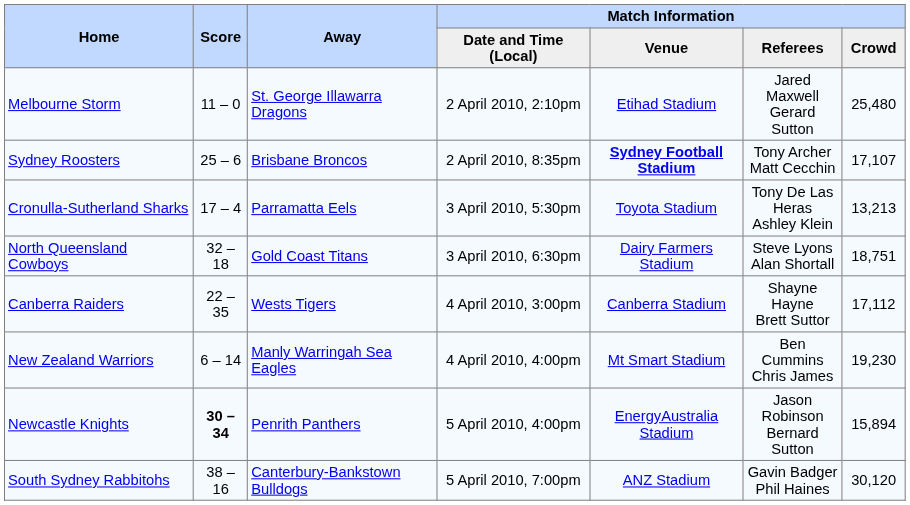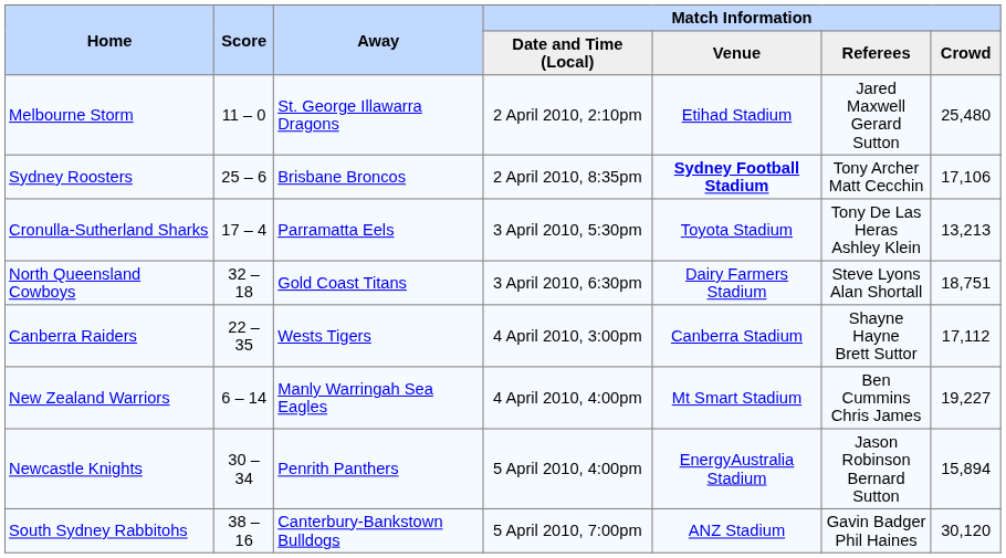 <table border="1" cellpadding="3" cellspacing="0" style="border-collapse:collapse; font-size:90%; width:100%">
 <tr style="background:#c1d8ff;">
 <th rowspan="2" style="width:21%;">Home</th>
 <th rowspan="2" style="width:6%;">Score</th>
 <th rowspan="2" style="width:21%;">Away</th>
 <th colspan=6>Match Information</th>
 </tr>
 <tr style="background:#efefef;">
 <th width=17%>Date and Time (Local)</th>
 <th width=17%>Venue</th>
 <th width=11%>Referees</th>
 <th width=7%>Crowd</th>
 </tr>
 <tr style="text-align:center; background:#f5faff;">
 <td align=left> <a href='#'>Melbourne Storm</a></td>
 <td>11 – 0</td>
 <td align=left> <a href='#'>St. George Illawarra Dragons</a></td>
 <td>2 April 2010, 2:10pm</td>
 <td><a href='#'>Etihad Stadium</a></td>
 <td>Jared Maxwell<br>Gerard Sutton</td>
 <td>25,480</td>
 </tr>
 <tr style="text-align:center; background:#f5faff;">
 <td align=left> <a href='#'>Sydney Roosters</a></td>
 <td>25 – 6</td>
 <td align=left> <a href='#'>Brisbane Broncos</a></td>
 <td>2 April 2010, 8:35pm</td>
 <td><strong><a href='#'>Sydney Football Stadium</a></strong></td>
 <td>Tony Archer<br>Matt Cecchin</td>
-<td>17,107</td>
+<td>17,106</td>
 </tr>
 <tr style="text-align:center; background:#f5faff;">
 <td align=left> <a href='#'>Cronulla-Sutherland Sharks</a></td>
 <td>17 – 4</td>
 <td align=left> <a href='#'>Parramatta Eels</a></td>
 <td>3 April 2010, 5:30pm</td>
 <td><a href='#'>Toyota Stadium</a></td>
 <td>Tony De Las Heras<br>Ashley Klein</td>
 <td>13,213</td>
 </tr>
 <tr style="text-align:center; background:#f5faff;">
 <td align=left> <a href='#'>North Queensland Cowboys</a></td>
 <td>32 – 18</td>
 <td align=left> <a href='#'>Gold Coast Titans</a></td>
 <td>3 April 2010, 6:30pm</td>
 <td><a href='#'>Dairy Farmers Stadium</a></td>
 <td>Steve Lyons<br>Alan Shortall</td>
 <td>18,751</td>
 </tr>
 <tr style="text-align:center; background:#f5faff;">
 <td align=left> <a href='#'>Canberra Raiders</a></td>
 <td>22 – 35</td>
 <td align=left> <a href='#'>Wests Tigers</a></td>
 <td>4 April 2010, 3:00pm</td>
 <td><a href='#'>Canberra Stadium</a></td>
 <td>Shayne Hayne<br>Brett Suttor</td>
 <td>17,112</td>
 </tr>
 <tr style="text-align:center; background:#f5faff;">
 <td align=left> <a href='#'>New Zealand Warriors</a></td>
 <td>6 – 14</td>
 <td align=left> <a href='#'>Manly Warringah Sea Eagles</a></td>
 <td>4 April 2010, 4:00pm</td>
 <td><a href='#'>Mt Smart Stadium</a></td>
 <td>Ben Cummins<br>Chris James</td>
-<td>19,230</td>
+<td>19,227</td>
 </tr>
 <tr style="text-align:center; background:#f5faff;">
 <td align=left> <a href='#'>Newcastle Knights</a></td>
-<td><strong>30 – 34</strong></td>
+<td>30 – 34</td>
 <td align=left> <a href='#'>Penrith Panthers</a></td>
 <td>5 April 2010, 4:00pm</td>
 <td><a href='#'>EnergyAustralia Stadium</a></td>
 <td>Jason Robinson<br>Bernard Sutton</td>
 <td>15,894</td>
 </tr>
 <tr style="text-align:center; background:#f5faff;">
 <td align=left> <a href='#'>South Sydney Rabbitohs</a></td>
 <td>38 – 16</td>
 <td align=left> <a href='#'>Canterbury-Bankstown Bulldogs</a></td>
 <td>5 April 2010, 7:00pm</td>
 <td><a href='#'>ANZ Stadium</a></td>
 <td>Gavin Badger<br>Phil Haines</td>
 <td>30,120</td>
 </tr>
 </table>
